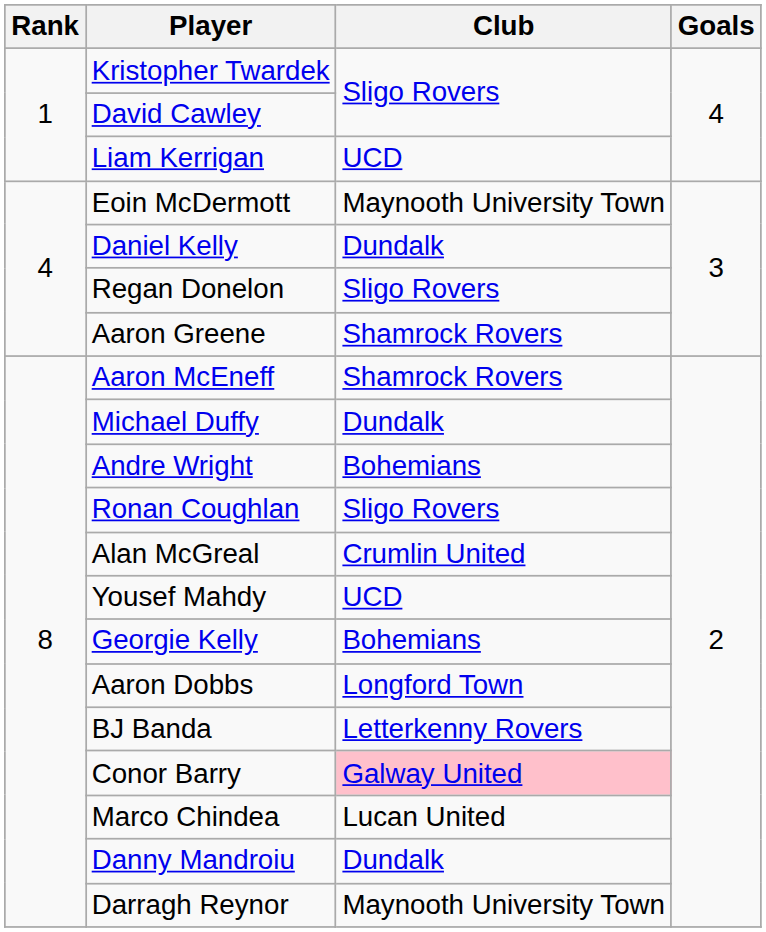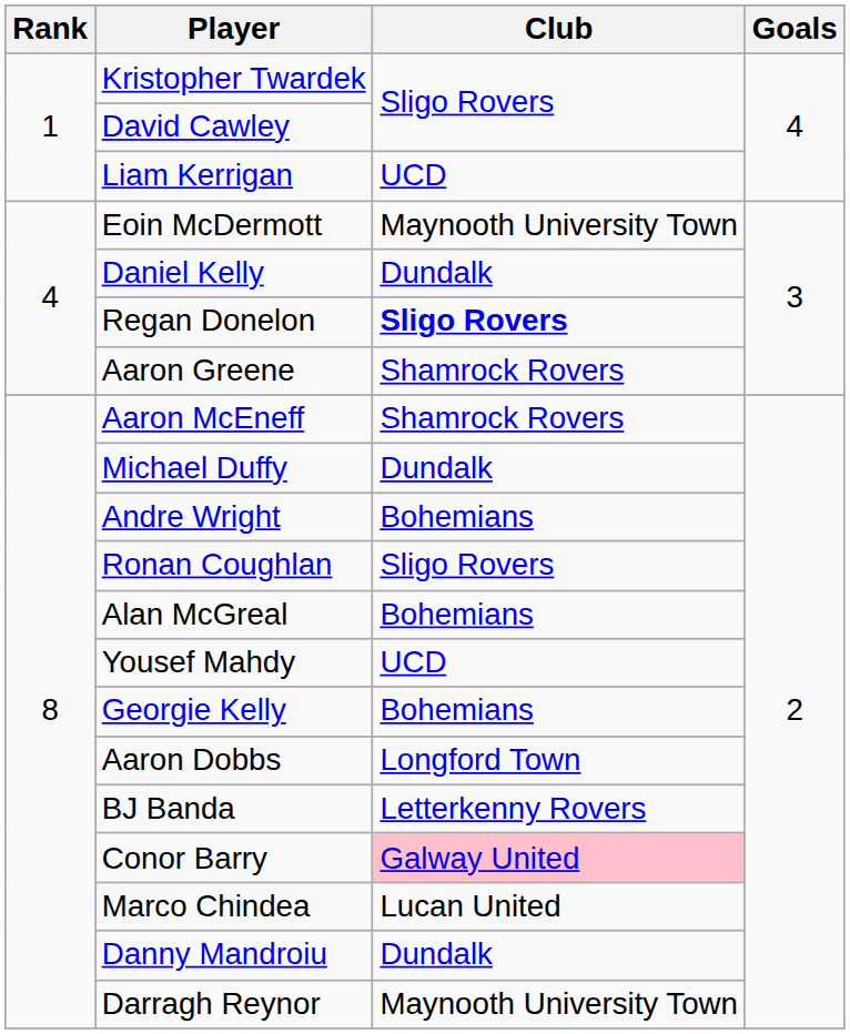 <table class="wikitable" style="text-align:center">
 <tr>
 <th>Rank</th>
 <th>Player</th>
 <th>Club</th>
 <th>Goals</th>
 </tr>
 <tr>
 <td rowspan=3>1</td>
 <td align="left"> <a href='#'>Kristopher Twardek</a></td>
 <td rowspan="2" align="left"><a href='#'>Sligo Rovers</a></td>
 <td rowspan="3">4</td>
 </tr>
 <tr>
 <td align="left"> <a href='#'>David Cawley</a></td>
 </tr>
 <tr>
 <td align="left"> <a href='#'>Liam Kerrigan</a></td>
 <td align="left"><a href='#'>UCD</a></td>
 </tr>
 <tr>
 <td rowspan=4>4</td>
 <td align="left"> Eoin McDermott</td>
 <td align="left">Maynooth University Town</td>
 <td rowspan="4">3</td>
 </tr>
 <tr>
 <td align="left"> <a href='#'>Daniel Kelly</a></td>
 <td align="left"><a href='#'>Dundalk</a></td>
 </tr>
 <tr>
 <td align="left"> Regan Donelon</td>
-<td align="left"><a href='#'>Sligo Rovers</a></td>
+<td align="left"><strong><a href='#'>Sligo Rovers</a></strong></td>
 </tr>
 <tr>
 <td align="left"> Aaron Greene</td>
 <td align="left"><a href='#'>Shamrock Rovers</a></td>
 </tr>
 <tr>
 <td rowspan=14>8</td>
 <td align="left"> <a href='#'>Aaron McEneff</a></td>
 <td align="left"><a href='#'>Shamrock Rovers</a></td>
 <td rowspan="14">2</td>
 </tr>
 <tr>
 <td align="left"> <a href='#'>Michael Duffy</a></td>
 <td align="left"><a href='#'>Dundalk</a></td>
 </tr>
 <tr>
 <td align="left"> <a href='#'>Andre Wright</a></td>
 <td align="left"><a href='#'>Bohemians</a></td>
 </tr>
 <tr>
 <td align="left"> <a href='#'>Ronan Coughlan</a></td>
 <td align="left"><a href='#'>Sligo Rovers</a></td>
 </tr>
 <tr>
 <td align="left"> Alan McGreal</td>
-<td align="left"><a href='#'>Crumlin United</a></td>
+<td align="left"><a href='#'>Bohemians</a></td>
 </tr>
 <tr>
 <td align="left"> Yousef Mahdy</td>
 <td align="left"><a href='#'>UCD</a></td>
 </tr>
 <tr>
 <td align="left"> <a href='#'>Georgie Kelly</a></td>
 <td align="left"><a href='#'>Bohemians</a></td>
 </tr>
 <tr>
 <td align="left"> Aaron Dobbs</td>
 <td align="left"><a href='#'>Longford Town</a></td>
 </tr>
 <tr>
 <td align="left"> BJ Banda</td>
 <td align="left"><a href='#'>Letterkenny Rovers</a></td>
 </tr>
 <tr>
 <td align="left"> Conor Barry</td>
 <td align="left" style="background: pink;"><a href='#'>Galway United</a></td>
 </tr>
 <tr>
 <td align="left"> Marco Chindea</td>
 <td align="left">Lucan United</td>
 </tr>
 <tr>
 <td align="left"> <a href='#'>Danny Mandroiu</a></td>
 <td align="left"><a href='#'>Dundalk</a></td>
 </tr>
 <tr>
 <td align="left"> Darragh Reynor</td>
 <td align="left">Maynooth University Town</td>
 </tr>
 </table>
